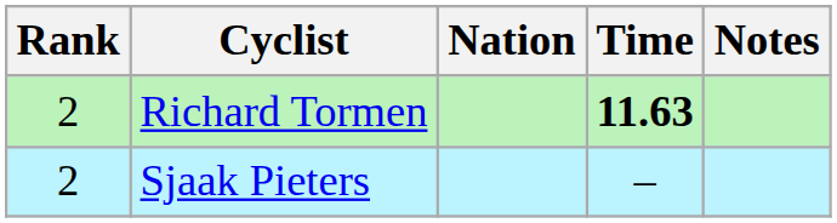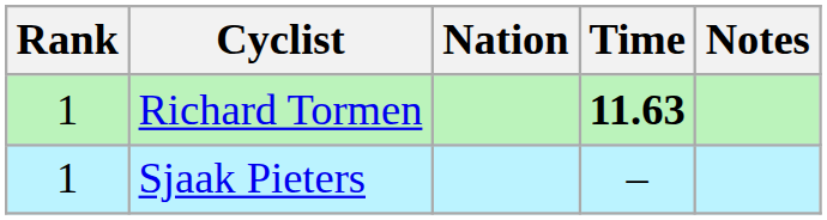 <table class="wikitable sortable" style="text-align:center">
 <tr>
 <th>Rank</th>
 <th>Cyclist</th>
 <th>Nation</th>
 <th>Time</th>
 <th>Notes</th>
 </tr>
 <tr bgcolor=bbf3bb>
-<td>2</td>
+<td>1</td>
 <td align=left data-sort-value="Tormen, Richard"><a href='#'>Richard Tormen</a></td>
 <td align=left></td>
 <td><strong>11.63</strong></td>
 <td></td>
 </tr>
 <tr bgcolor=bbf3ff>
-<td>2</td>
+<td>1</td>
 <td align=left data-sort-value="Pieters, Sjaak"><a href='#'>Sjaak Pieters</a></td>
 <td align=left></td>
 <td>–</td>
 <td></td>
 </tr>
 </table>
